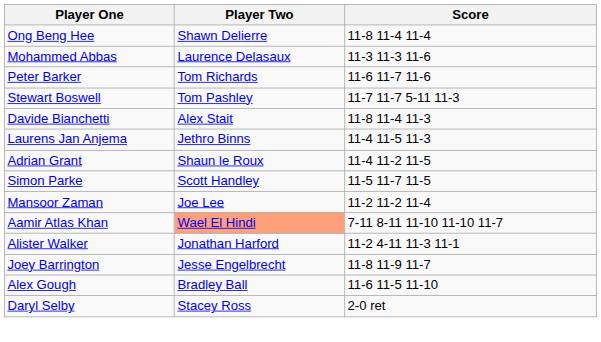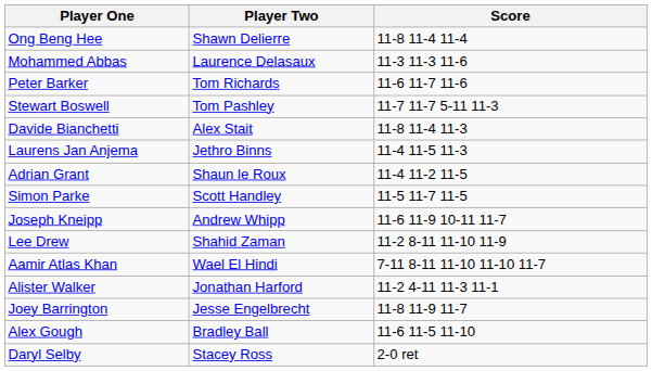 <table class="wikitable">
 <tr>
 <th width=200>Player One</th>
 <th width=200>Player Two</th>
 <th width=300>Score</th>
 </tr>
 <tr>
 <td> <a href='#'>Ong Beng Hee</a></td>
 <td> <a href='#'>Shawn Delierre</a></td>
 <td>11-8 11-4 11-4</td>
 </tr>
 <tr>
 <td> <a href='#'>Mohammed Abbas</a></td>
 <td> <a href='#'>Laurence Delasaux</a></td>
 <td>11-3 11-3 11-6</td>
 </tr>
 <tr>
 <td> <a href='#'>Peter Barker</a></td>
 <td> <a href='#'>Tom Richards</a></td>
 <td>11-6 11-7 11-6</td>
 </tr>
 <tr>
 <td> <a href='#'>Stewart Boswell</a></td>
 <td> <a href='#'>Tom Pashley</a></td>
 <td>11-7 11-7 5-11 11-3</td>
 </tr>
 <tr>
 <td> <a href='#'>Davide Bianchetti</a></td>
 <td> <a href='#'>Alex Stait</a></td>
 <td>11-8 11-4 11-3</td>
 </tr>
 <tr>
 <td> <a href='#'>Laurens Jan Anjema</a></td>
 <td> <a href='#'>Jethro Binns</a></td>
 <td>11-4 11-5 11-3</td>
 </tr>
 <tr>
 <td> <a href='#'>Adrian Grant</a></td>
 <td> <a href='#'>Shaun le Roux</a></td>
 <td>11-4 11-2 11-5</td>
 </tr>
 <tr>
 <td> <a href='#'>Simon Parke</a></td>
 <td> <a href='#'>Scott Handley</a></td>
 <td>11-5 11-7 11-5</td>
 </tr>
 <tr>
-<td> <a href='#'>Mansoor Zaman</a></td>
-<td> <a href='#'>Joe Lee</a></td>
-<td>11-2 11-2 11-4</td>
+<td> <a href='#'>Joseph Kneipp</a></td>
+<td> <a href='#'>Andrew Whipp</a></td>
+<td>11-6 11-9 10-11 11-7</td>
+</tr>
+<tr>
+<td> <a href='#'>Lee Drew</a></td>
+<td> <a href='#'>Shahid Zaman</a></td>
+<td>11-2 8-11 11-10 11-9</td>
 </tr>
 <tr>
 <td> <a href='#'>Aamir Atlas Khan</a></td>
-<td style="background: lightsalmon;"> <a href='#'>Wael El Hindi</a></td>
+<td> <a href='#'>Wael El Hindi</a></td>
 <td>7-11 8-11 11-10 11-10 11-7</td>
 </tr>
 <tr>
 <td> <a href='#'>Alister Walker</a></td>
 <td> <a href='#'>Jonathan Harford</a></td>
 <td>11-2 4-11 11-3 11-1</td>
 </tr>
 <tr>
 <td> <a href='#'>Joey Barrington</a></td>
 <td> <a href='#'>Jesse Engelbrecht</a></td>
 <td>11-8 11-9 11-7</td>
 </tr>
 <tr>
 <td> <a href='#'>Alex Gough</a></td>
 <td> <a href='#'>Bradley Ball</a></td>
 <td>11-6 11-5 11-10</td>
 </tr>
 <tr>
 <td> <a href='#'>Daryl Selby</a></td>
 <td> <a href='#'>Stacey Ross</a></td>
 <td>2-0 ret</td>
 </tr>
 </table>
